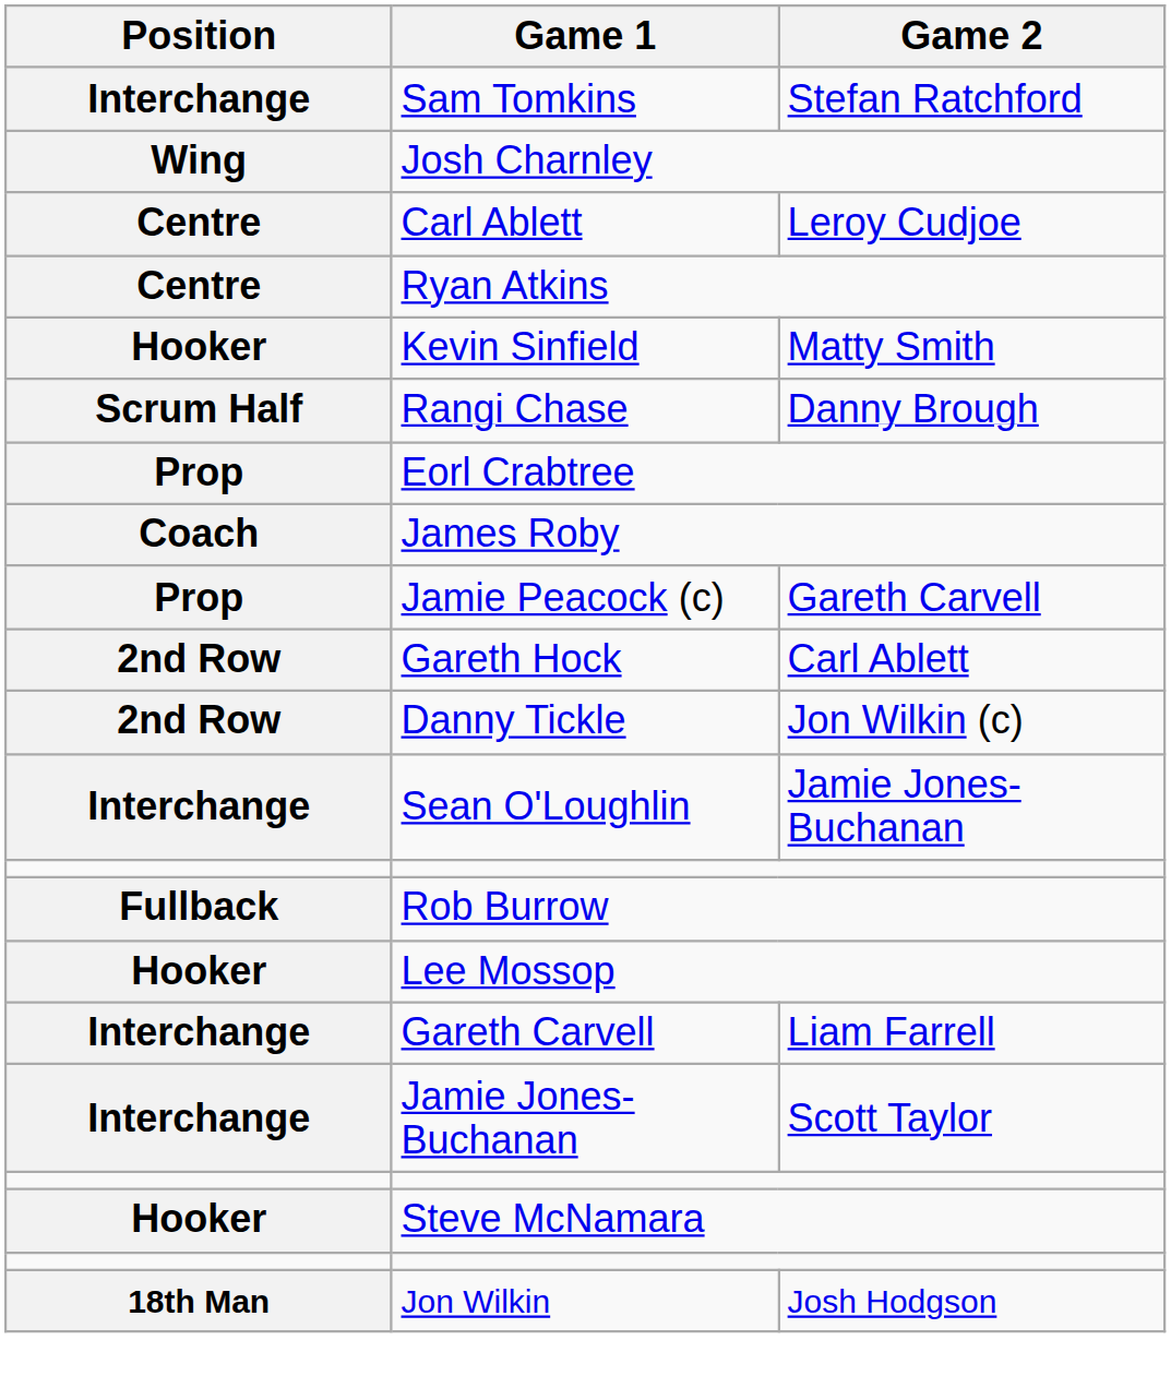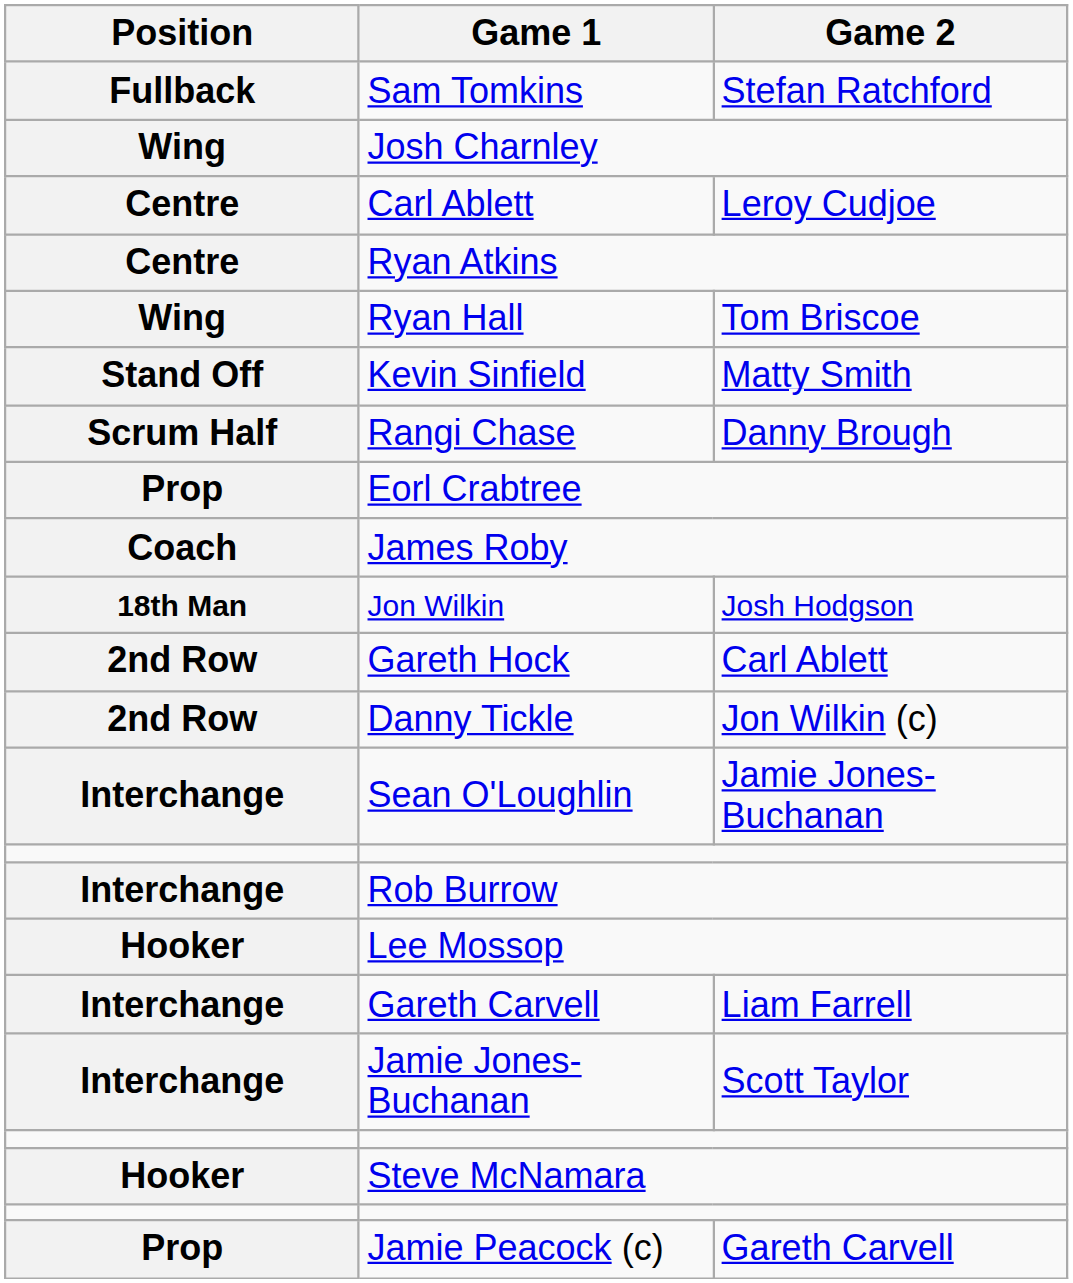 <table class="wikitable">
 <tr>
 <th style="width:150px;">Position</th>
 <th style="width:150px;">Game 1</th>
 <th style="width:150px;">Game 2</th>
 </tr>
 <tr>
-<th>Interchange</th>
+<th>Fullback</th>
 <td><a href='#'>Sam Tomkins</a></td>
 <td colspan="1"><a href='#'>Stefan Ratchford</a></td>
 </tr>
 <tr>
 <th>Wing</th>
 <td colspan="2"><a href='#'>Josh Charnley</a></td>
 </tr>
 <tr>
 <th>Centre</th>
 <td><a href='#'>Carl Ablett</a></td>
 <td colspan="1"><a href='#'>Leroy Cudjoe</a></td>
 </tr>
 <tr>
 <th>Centre</th>
 <td colspan="2"><a href='#'>Ryan Atkins</a></td>
 </tr>
 <tr>
-<th>Hooker</th>
+<th>Wing</th>
+<td><a href='#'>Ryan Hall</a></td>
+<td colspan="1"><a href='#'>Tom Briscoe</a></td>
+</tr>
+<tr>
+<th>Stand Off</th>
 <td><a href='#'>Kevin Sinfield</a></td>
 <td colspan="1"><a href='#'>Matty Smith</a></td>
 </tr>
 <tr>
 <th>Scrum Half</th>
 <td><a href='#'>Rangi Chase</a></td>
 <td colspan="1"><a href='#'>Danny Brough</a></td>
 </tr>
 <tr>
 <th>Prop</th>
 <td colspan="2"><a href='#'>Eorl Crabtree</a></td>
 </tr>
 <tr>
 <th>Coach</th>
 <td colspan="2"><a href='#'>James Roby</a></td>
 </tr>
 <tr>
-<th>Prop</th>
-<td><a href='#'>Jamie Peacock</a> (c)</td>
-<td colspan="1"><a href='#'>Gareth Carvell</a></td>
+<th><small>18th Man</small></th>
+<td><small><a href='#'>Jon Wilkin</a></small></td>
+<td colspan="1"><small><a href='#'>Josh Hodgson</a></small></td>
 </tr>
 <tr>
 <th>2nd Row</th>
 <td><a href='#'>Gareth Hock</a></td>
 <td colspan="1"><a href='#'>Carl Ablett</a></td>
 </tr>
 <tr>
 <th>2nd Row</th>
 <td><a href='#'>Danny Tickle</a></td>
 <td colspan="1"><a href='#'>Jon Wilkin</a> (c)</td>
 </tr>
 <tr>
 <th>Interchange</th>
 <td><a href='#'>Sean O'Loughlin</a></td>
 <td colspan="1"><a href='#'>Jamie Jones-Buchanan</a></td>
 </tr>
 <tr>
 <td></td>
 </tr>
 <tr>
-<th>Fullback</th>
+<th>Interchange</th>
 <td colspan="2"><a href='#'>Rob Burrow</a></td>
 </tr>
 <tr>
 <th>Hooker</th>
 <td colspan="2"><a href='#'>Lee Mossop</a></td>
 </tr>
 <tr>
 <th>Interchange</th>
 <td><a href='#'>Gareth Carvell</a></td>
 <td colspan="1"><a href='#'>Liam Farrell</a></td>
 </tr>
 <tr>
 <th>Interchange</th>
 <td><a href='#'>Jamie Jones-Buchanan</a></td>
 <td colspan="1"><a href='#'>Scott Taylor</a></td>
 </tr>
 <tr>
 <td></td>
 </tr>
 <tr>
 <th>Hooker</th>
 <td colspan="2"><a href='#'>Steve McNamara</a></td>
 </tr>
 <tr>
 <td></td>
 </tr>
 <tr>
-<th><small>18th Man</small></th>
-<td><small><a href='#'>Jon Wilkin</a></small></td>
-<td colspan="1"><small><a href='#'>Josh Hodgson</a></small></td>
+<th>Prop</th>
+<td><a href='#'>Jamie Peacock</a> (c)</td>
+<td colspan="1"><a href='#'>Gareth Carvell</a></td>
 </tr>
 </table>
